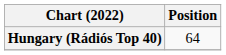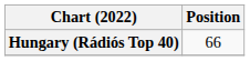 <table class="wikitable sortable plainrowheaders" style="text-align:center">
 <tr>
 <th scope="col">Chart (2022)</th>
 <th scope="col">Position</th>
 </tr>
 <tr>
 <th scope="row">Hungary (Rádiós Top 40)</th>
-<td>64</td>
+<td>66</td>
 </tr>
 <tr>
 </tr>
 </table>
